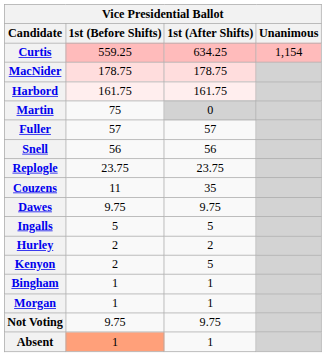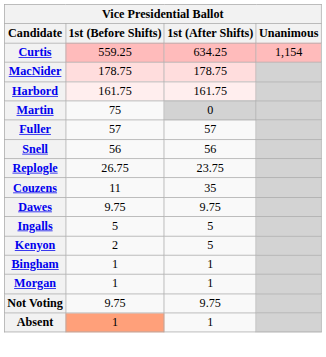 <table class="wikitable sortable" style="text-align:center">
 <tr>
 <th colspan="4"><strong>Vice Presidential Ballot</strong></th>
 </tr>
 <tr>
 <th>Candidate</th>
 <th>1st (Before Shifts)</th>
 <th>1st (After Shifts)</th>
 <th>Unanimous</th>
 </tr>
 <tr>
 <th><a href='#'>Curtis</a></th>
 <td style="background:#fbb;">559.25</td>
 <td style="background:#fbb;">634.25</td>
 <td style="background:#fbb;">1,154</td>
 </tr>
 <tr>
 <th><a href='#'>MacNider</a></th>
 <td style="background:#fdd;">178.75</td>
 <td style="background:#fdd;">178.75</td>
 <td style="background:#d3d3d3"></td>
 </tr>
 <tr>
 <th><a href='#'>Harbord</a></th>
 <td style="background:#fee;">161.75</td>
 <td style="background:#fee;">161.75</td>
 <td style="background:#d3d3d3"></td>
 </tr>
 <tr>
 <th><a href='#'>Martin</a></th>
 <td>75</td>
 <td style="background:#d3d3d3">0</td>
 <td style="background:#d3d3d3"></td>
 </tr>
 <tr>
 <th><a href='#'>Fuller</a></th>
 <td>57</td>
 <td>57</td>
 <td style="background:#d3d3d3"></td>
 </tr>
 <tr>
 <th><a href='#'>Snell</a></th>
 <td>56</td>
 <td>56</td>
 <td style="background:#d3d3d3"></td>
 </tr>
 <tr>
 <th><a href='#'>Replogle</a></th>
-<td>23.75</td>
+<td>26.75</td>
 <td>23.75</td>
 <td style="background:#d3d3d3"></td>
 </tr>
 <tr>
 <th><a href='#'>Couzens</a></th>
 <td>11</td>
 <td>35</td>
 <td style="background:#d3d3d3"></td>
 </tr>
 <tr>
 <th><a href='#'>Dawes</a></th>
 <td>9.75</td>
 <td>9.75</td>
 <td style="background:#d3d3d3"></td>
 </tr>
 <tr>
 <th><a href='#'>Ingalls</a></th>
 <td>5</td>
 <td>5</td>
-<td style="background:#d3d3d3"></td>
-</tr>
-<tr>
-<th><a href='#'>Hurley</a></th>
-<td>2</td>
-<td>2</td>
 <td style="background:#d3d3d3"></td>
 </tr>
 <tr>
 <th><a href='#'>Kenyon</a></th>
 <td>2</td>
 <td>5</td>
 <td style="background:#d3d3d3"></td>
 </tr>
 <tr>
 <th><a href='#'>Bingham</a></th>
 <td>1</td>
 <td>1</td>
 <td style="background:#d3d3d3"></td>
 </tr>
 <tr>
 <th><a href='#'>Morgan</a></th>
 <td>1</td>
 <td>1</td>
 <td style="background:#d3d3d3"></td>
 </tr>
 <tr>
 <th>Not Voting</th>
 <td>9.75</td>
 <td>9.75</td>
 <td style="background:#d3d3d3"></td>
 </tr>
 <tr>
 <th>Absent</th>
 <td style="background: lightsalmon;">1</td>
 <td>1</td>
 <td style="background:#d3d3d3"></td>
 </tr>
 </table>
